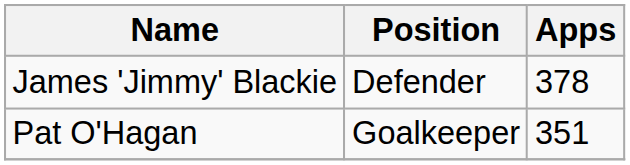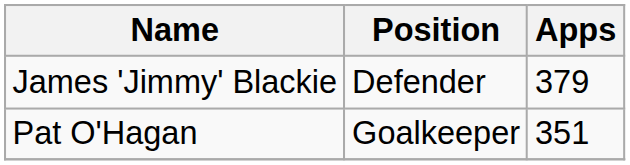 <table class="wikitable">
 <tr>
 <th>Name</th>
 <th>Position</th>
 <th>Apps</th>
 </tr>
 <tr>
 <td> James 'Jimmy' Blackie</td>
 <td>Defender</td>
-<td>378</td>
+<td>379</td>
 </tr>
 <tr>
 <td> Pat O'Hagan</td>
 <td>Goalkeeper</td>
 <td>351</td>
 </tr>
 <tr>
 </tr>
 </table>
